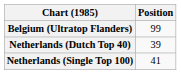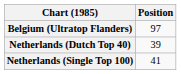 <table class="wikitable sortable plainrowheaders" style="text-align:center;">
 <tr>
 <th>Chart (1985)</th>
 <th>Position</th>
 </tr>
 <tr>
 <th scope="row">Belgium (Ultratop Flanders)</th>
-<td>99</td>
+<td>97</td>
 </tr>
 <tr>
 <th scope="row">Netherlands (Dutch Top 40)</th>
 <td>39</td>
 </tr>
 <tr>
 <th scope="row">Netherlands (Single Top 100)</th>
 <td>41</td>
 </tr>
 </table>
